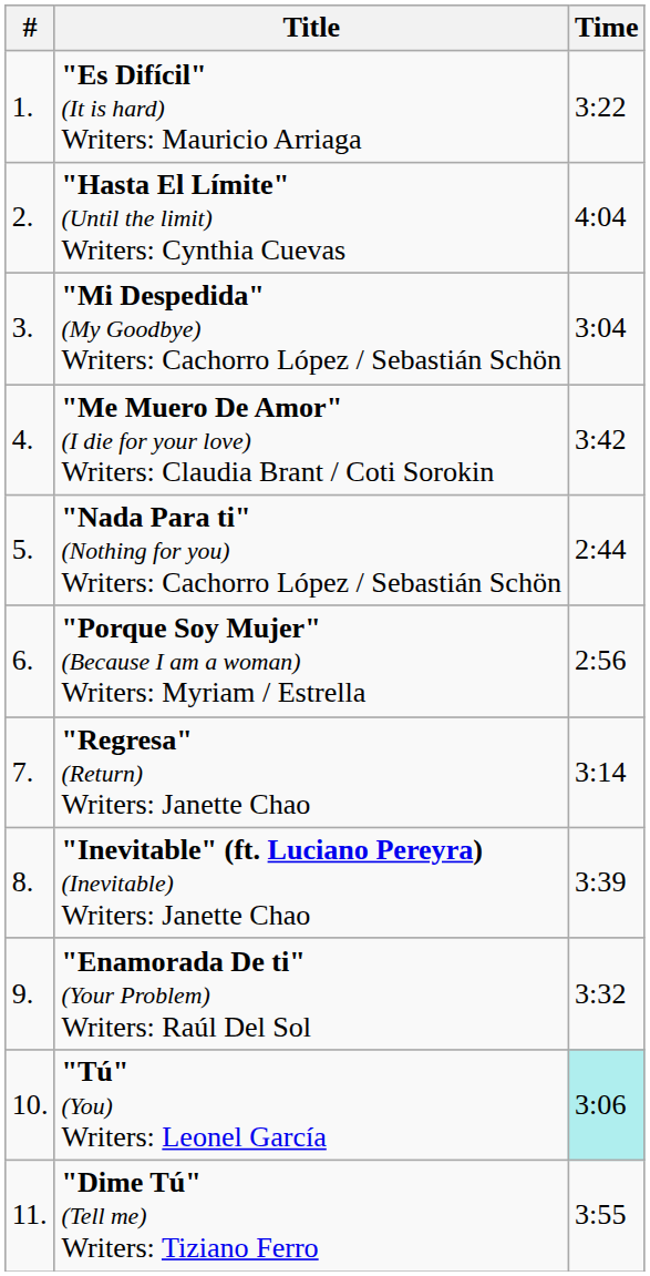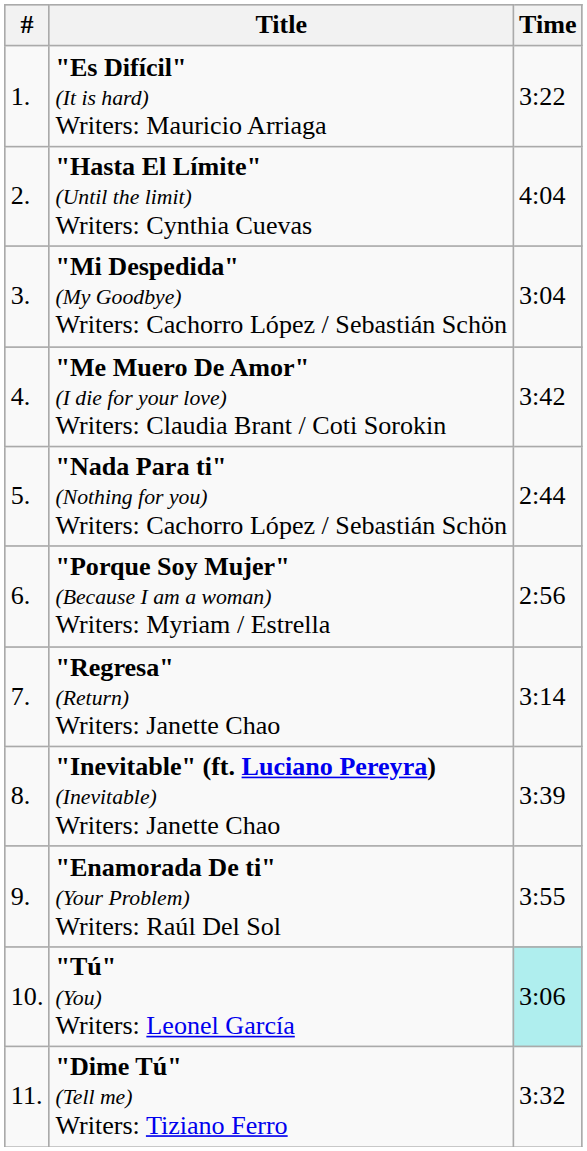 <table class="wikitable">
 <tr>
 <th>#</th>
 <th>Title</th>
 <th>Time</th>
 </tr>
 <tr>
 <td>1.</td>
 <td><strong>"Es Difícil"</strong> <br><small><em>(It is hard)</em></small> <br>Writers: Mauricio Arriaga</td>
 <td>3:22</td>
 </tr>
 <tr>
 <td>2.</td>
 <td><strong>"Hasta El Límite"</strong><br><small><em>(Until the limit)</em></small> <br>Writers: Cynthia Cuevas</td>
 <td>4:04</td>
 </tr>
 <tr>
 <td>3.</td>
 <td><strong>"Mi Despedida"</strong><br><small><em>(My Goodbye)</em></small> <br>Writers: Cachorro López / Sebastián Schön</td>
 <td>3:04</td>
 </tr>
 <tr>
 <td>4.</td>
 <td><strong>"Me Muero De Amor"</strong><br><small><em>(I die for your love)</em></small> <br>Writers: Claudia Brant / Coti Sorokin</td>
 <td>3:42</td>
 </tr>
 <tr>
 <td>5.</td>
 <td><strong>"Nada Para ti"</strong><br><small><em>(Nothing for you)</em></small> <br>Writers: Cachorro López / Sebastián Schön</td>
 <td>2:44</td>
 </tr>
 <tr>
 <td>6.</td>
 <td><strong>"Porque Soy Mujer"</strong><br><small><em>(Because I am a woman)</em></small> <br>Writers: Myriam / Estrella</td>
 <td>2:56</td>
 </tr>
 <tr>
 <td>7.</td>
 <td><strong>"Regresa"</strong><br><small><em>(Return)</em></small> <br>Writers: Janette Chao</td>
 <td>3:14</td>
 </tr>
 <tr>
 <td>8.</td>
 <td><strong>"Inevitable" (ft. <a href='#'>Luciano Pereyra</a>)</strong><br><small><em>(Inevitable)</em></small> <br>Writers: Janette Chao</td>
 <td>3:39</td>
 </tr>
 <tr>
 <td>9.</td>
 <td><strong>"Enamorada De ti"</strong><br><small><em>(Your Problem)</em></small> <br>Writers: Raúl Del Sol</td>
-<td>3:32</td>
+<td>3:55</td>
 </tr>
 <tr>
 <td>10.</td>
 <td><strong>"Tú"</strong> <br><small> <em>(You)</em></small> <br>Writers: <a href='#'>Leonel García</a></td>
 <td style="background: paleturquoise;">3:06</td>
 </tr>
 <tr>
 <td>11.</td>
 <td><strong>"Dime Tú"</strong> <br><small> <em>(Tell me)</em></small> <br>Writers: <a href='#'>Tiziano Ferro</a></td>
-<td>3:55</td>
+<td>3:32</td>
 </tr>
 <tr>
 </tr>
 </table>
